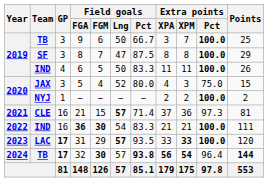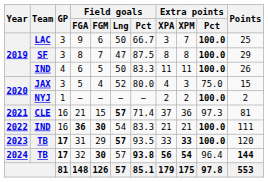 <table class="wikitable" style="text-align:center;">
 <tr>
 <th rowspan="2">Year</th>
 <th rowspan="2">Team</th>
 <th rowspan="2">GP</th>
 <th colspan="4">Field goals</th>
 <th colspan="3">Extra points</th>
 <th rowspan="2">Points</th>
 </tr>
 <tr>
 <th>FGA</th>
 <th>FGM</th>
 <th>Lng</th>
 <th>Pct</th>
 <th>XPA</th>
 <th>XPM</th>
 <th>Pct</th>
 </tr>
 <tr>
 <th rowspan="3"><a href='#'>2019</a></th>
-<th><a href='#'>TB</a></th>
+<th><a href='#'>LAC</a></th>
 <td>3</td>
 <td>9</td>
 <td>6</td>
 <td>50</td>
 <td>66.7</td>
 <td>3</td>
 <td>7</td>
 <td><strong>100.0</strong></td>
 <td>25</td>
 </tr>
 <tr>
 <th><a href='#'>SF</a></th>
 <td>3</td>
 <td>8</td>
 <td>7</td>
 <td>47</td>
 <td>87.5</td>
 <td>8</td>
 <td>8</td>
 <td><strong>100.0</strong></td>
 <td>29</td>
 </tr>
 <tr>
 <th><a href='#'>IND</a></th>
 <td>4</td>
 <td>6</td>
 <td>5</td>
 <td>50</td>
 <td>83.3</td>
 <td>11</td>
 <td>11</td>
 <td><strong>100.0</strong></td>
 <td>26</td>
 </tr>
 <tr>
 <th rowspan="2"><a href='#'>2020</a></th>
 <th><a href='#'>JAX</a></th>
 <td>3</td>
 <td>5</td>
 <td>4</td>
 <td>52</td>
 <td>80.0</td>
 <td>4</td>
 <td>3</td>
 <td>75.0</td>
 <td>15</td>
 </tr>
 <tr>
 <th><a href='#'>NYJ</a></th>
 <td>1</td>
 <td>−</td>
 <td>−</td>
 <td>−</td>
 <td>−</td>
 <td>2</td>
 <td>2</td>
 <td><strong>100.0</strong></td>
 <td>2</td>
 </tr>
 <tr>
 <th><a href='#'>2021</a></th>
 <th><a href='#'>CLE</a></th>
 <td>16</td>
 <td>21</td>
 <td>15</td>
 <td><strong>57</strong></td>
 <td>71.4</td>
 <td>37</td>
 <td>36</td>
 <td>97.3</td>
 <td>81</td>
 </tr>
 <tr>
 <th><a href='#'>2022</a></th>
 <th><a href='#'>IND</a></th>
 <td>16</td>
 <td><strong>36</strong></td>
 <td><strong>30</strong></td>
 <td>54</td>
 <td>83.3</td>
 <td>21</td>
 <td>21</td>
 <td><strong>100.0</strong></td>
 <td>111</td>
 </tr>
 <tr>
 <th><a href='#'>2023</a></th>
-<th><a href='#'>LAC</a></th>
+<th><a href='#'>TB</a></th>
 <td><strong>17</strong></td>
 <td>31</td>
 <td>29</td>
 <td><strong>57</strong></td>
 <td>93.5</td>
 <td>33</td>
 <td><strong>33</strong></td>
 <td><strong>100.0</strong></td>
 <td>120</td>
 </tr>
 <tr>
 <th><a href='#'>2024</a></th>
 <th><a href='#'>TB</a></th>
 <td><strong>17</strong></td>
 <td>32</td>
 <td><strong>30</strong></td>
 <td>57</td>
 <td><strong>93.8</strong></td>
 <td><strong>56</strong></td>
 <td><strong>54</strong></td>
 <td>96.4</td>
 <td><strong>144</strong></td>
 </tr>
 <tr>
 <th colspan="2"></th>
 <th>81</th>
 <th>148</th>
 <th>126</th>
 <th>57</th>
 <th>85.1</th>
 <th>179</th>
 <th>175</th>
 <th>97.8</th>
 <th>553</th>
 </tr>
 </table>
